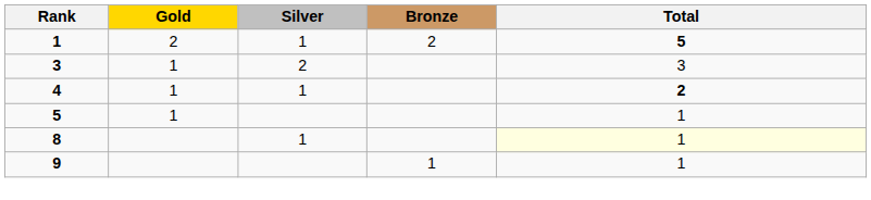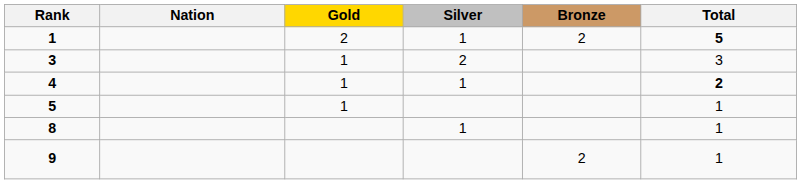 <table class="wikitable collapsible autocollapse plainrowheaders" width=70.5% style="text-align:center;">
 <tr style="background-color:#EDEDED;">
 <th width=100px class="hintergrundfarbe5">Rank</th>
+<th width=200px class="hintergrundfarbe6">Nation</th>
 <th style="background:    gold; width:15%">Gold</th>
 <th style="background:  silver; width:15%">Silver</th>
 <th style="background: #CC9966; width:15%">Bronze</th>
 <th>Total</th>
 </tr>
 <tr>
 <td><strong>1</strong></td>
+<td align=left><br></td>
 <td>2</td>
 <td>1</td>
 <td>2</td>
 <td><strong>5</strong></td>
 </tr>
 <tr>
 <td><strong>3</strong></td>
+<td align=left></td>
 <td>1</td>
 <td>2</td>
 <td></td>
 <td>3</td>
 </tr>
 <tr>
 <td><strong>4</strong></td>
+<td align=left></td>
 <td>1</td>
 <td>1</td>
 <td></td>
 <td><strong>2</strong></td>
 </tr>
 <tr>
 <td><strong>5</strong></td>
+<td align=left><br></td>
 <td>1</td>
 <td></td>
 <td></td>
 <td>1</td>
 </tr>
 <tr>
 <td><strong>8</strong></td>
+<td align=left><br></td>
 <td></td>
 <td>1</td>
 <td></td>
-<td style="background: lightyellow;">1</td>
+<td>1</td>
 </tr>
 <tr>
 <td><strong>9</strong></td>
+<td align=left><br><br></td>
 <td></td>
 <td></td>
-<td>1</td>
+<td>2</td>
 <td>1</td>
 </tr>
 </table>
